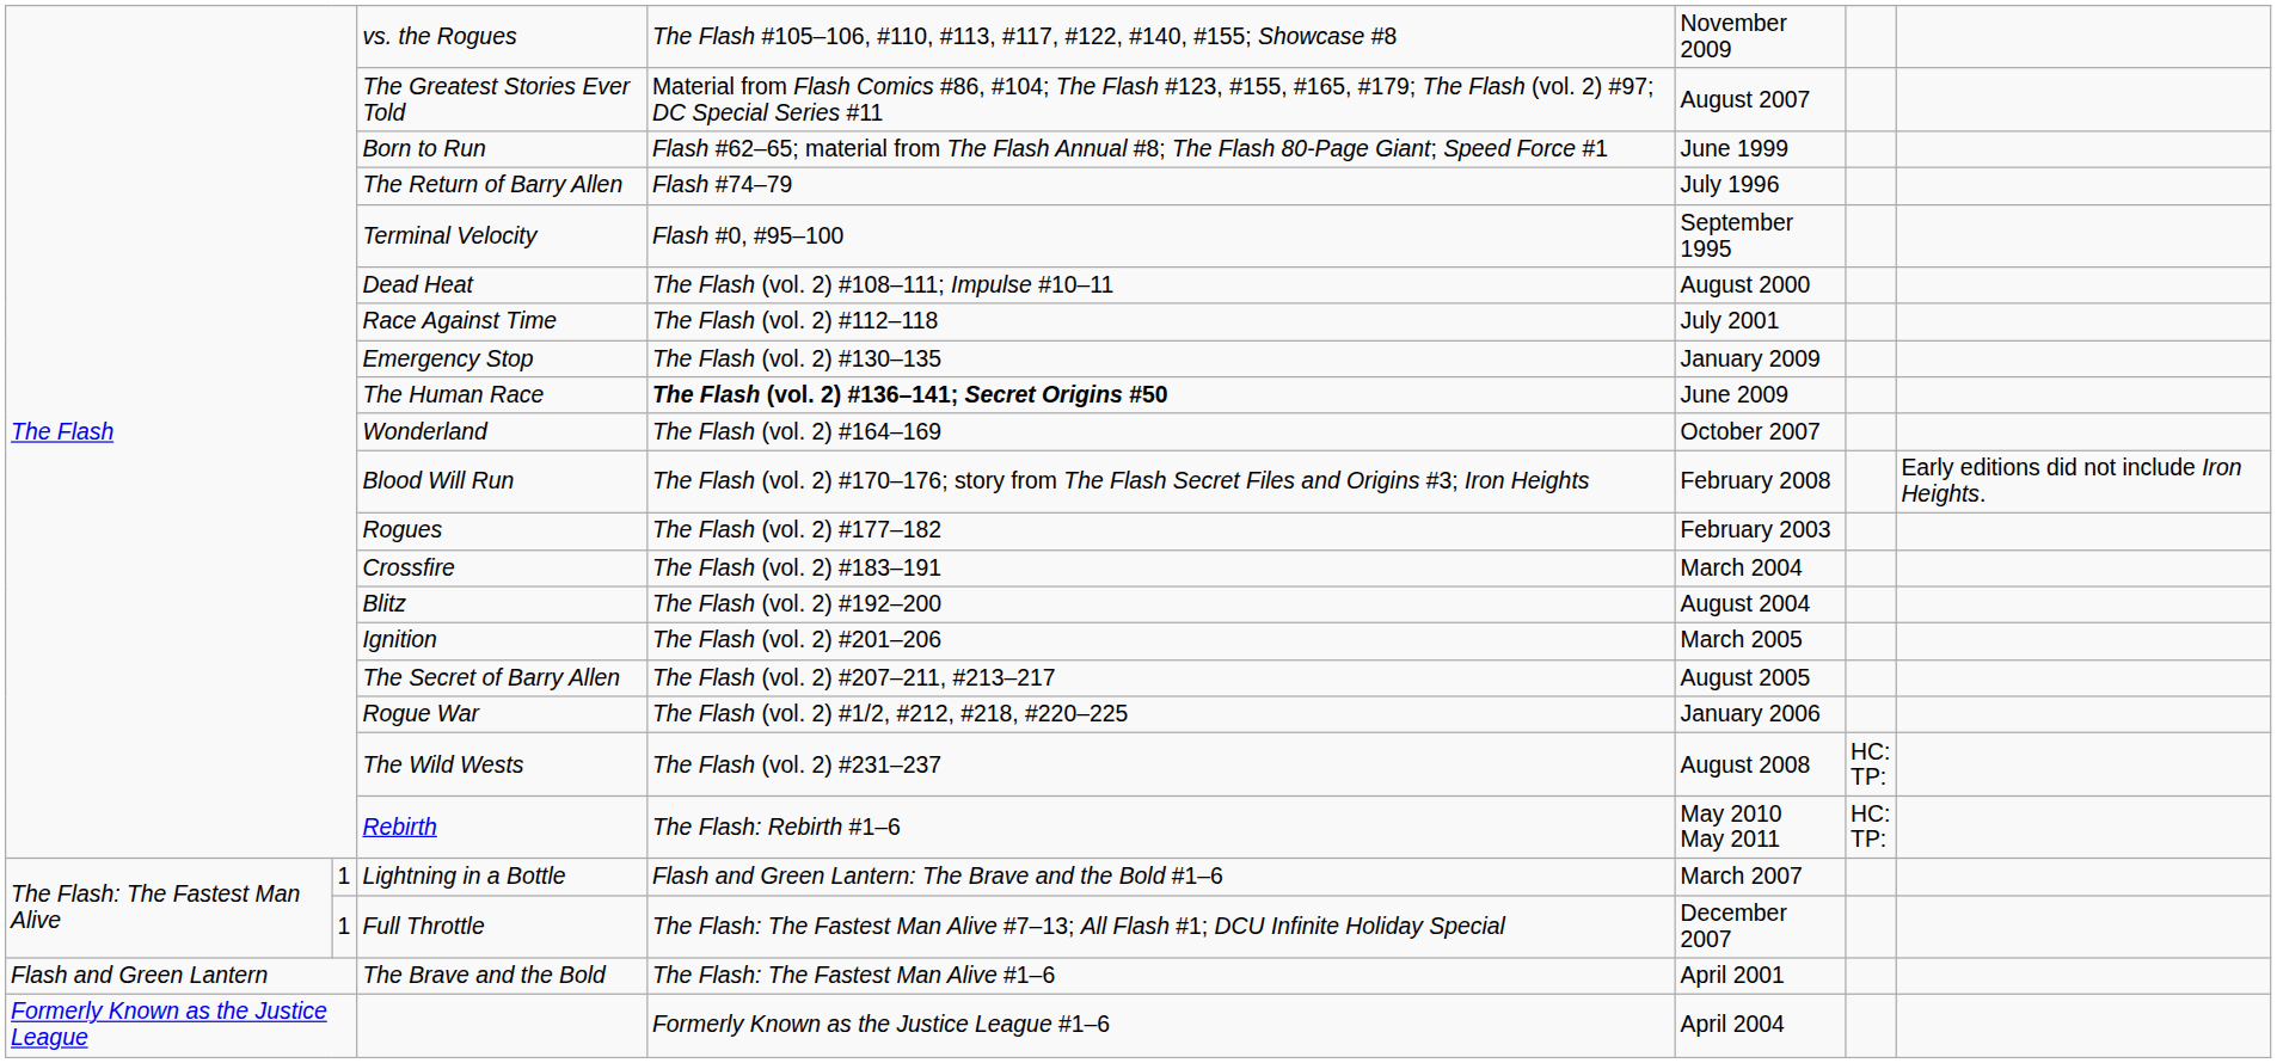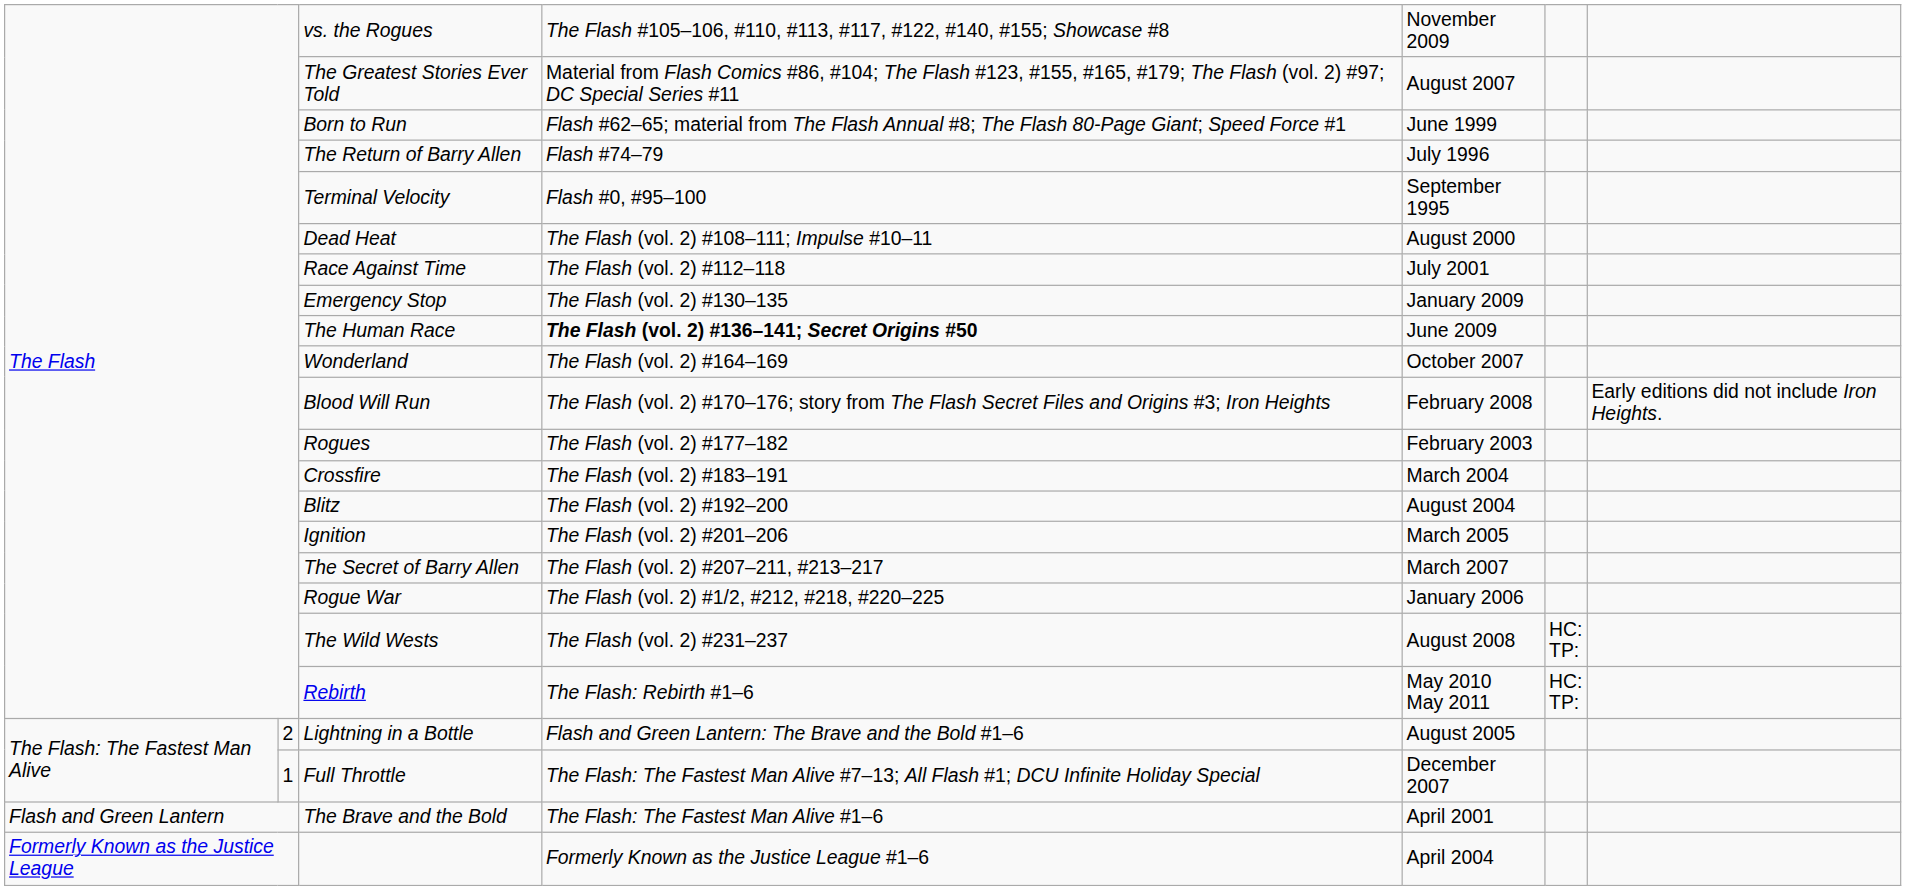 <table class="wikitable">
 <tr>
 <td colspan="2" rowspan="19"><em><a href='#'>The Flash</a></em></td>
 <td><em>vs. the Rogues</em></td>
 <td><em>The Flash</em> #105–106, #110, #113, #117, #122, #140, #155; <em>Showcase</em> #8</td>
 <td>November 2009</td>
 <td></td>
 <td></td>
 </tr>
 <tr>
 <td><em>The Greatest Stories Ever Told</em></td>
 <td>Material from <em>Flash Comics</em> #86, #104; <em>The Flash</em> #123, #155, #165, #179; <em>The Flash</em> (vol. 2) #97; <em>DC Special Series</em> #11</td>
 <td>August 2007</td>
 <td></td>
 <td></td>
 </tr>
 <tr>
 <td><em>Born to Run</em></td>
 <td><em>Flash</em> #62–65; material from <em>The Flash Annual</em> #8; <em>The Flash 80-Page Giant</em>; <em>Speed Force</em> #1</td>
 <td>June 1999</td>
 <td></td>
 <td></td>
 </tr>
 <tr>
 <td><em>The Return of Barry Allen</em></td>
 <td><em>Flash</em> #74–79</td>
 <td>July 1996</td>
 <td></td>
 <td></td>
 </tr>
 <tr>
 <td><em>Terminal Velocity</em></td>
 <td><em>Flash</em> #0, #95–100</td>
 <td>September 1995</td>
 <td></td>
 <td></td>
 </tr>
 <tr>
 <td><em>Dead Heat</em></td>
 <td><em>The Flash</em> (vol. 2) #108–111; <em>Impulse</em> #10–11</td>
 <td>August 2000</td>
 <td></td>
 <td></td>
 </tr>
 <tr>
 <td><em>Race Against Time</em></td>
 <td><em>The Flash</em> (vol. 2) #112–118</td>
 <td>July 2001</td>
 <td></td>
 <td></td>
 </tr>
 <tr>
 <td><em>Emergency Stop</em></td>
 <td><em>The Flash</em> (vol. 2) #130–135</td>
 <td>January 2009</td>
 <td></td>
 <td></td>
 </tr>
 <tr>
 <td><em>The Human Race</em></td>
 <td><strong><em>The Flash</em> (vol. 2) #136–141; <em>Secret Origins</em> #50</strong></td>
 <td>June 2009</td>
 <td></td>
 <td></td>
 </tr>
 <tr>
 <td><em>Wonderland</em></td>
 <td><em>The Flash</em> (vol. 2) #164–169</td>
 <td>October 2007</td>
 <td></td>
 <td></td>
 </tr>
 <tr>
 <td><em>Blood Will Run</em></td>
 <td><em>The Flash</em> (vol. 2) #170–176; story from <em>The Flash Secret Files and Origins</em> #3; <em>Iron Heights</em></td>
 <td>February 2008</td>
 <td></td>
 <td>Early editions did not include <em>Iron Heights</em>.</td>
 </tr>
 <tr>
 <td><em>Rogues</em></td>
 <td><em>The Flash</em> (vol. 2) #177–182</td>
 <td>February 2003</td>
 <td></td>
 <td></td>
 </tr>
 <tr>
 <td><em>Crossfire</em></td>
 <td><em>The Flash</em> (vol. 2) #183–191</td>
 <td>March 2004</td>
 <td></td>
 <td></td>
 </tr>
 <tr>
 <td><em>Blitz</em></td>
 <td><em>The Flash</em> (vol. 2) #192–200</td>
 <td>August 2004</td>
 <td></td>
 <td></td>
 </tr>
 <tr>
 <td><em>Ignition</em></td>
 <td><em>The Flash</em> (vol. 2) #201–206</td>
 <td>March 2005</td>
 <td></td>
 <td></td>
 </tr>
 <tr>
 <td><em>The Secret of Barry Allen</em></td>
 <td><em>The Flash</em> (vol. 2) #207–211, #213–217</td>
-<td>August 2005</td>
+<td>March 2007</td>
 <td></td>
 <td></td>
 </tr>
 <tr>
 <td><em>Rogue War</em></td>
 <td><em>The Flash</em> (vol. 2) #1/2, #212, #218, #220–225</td>
 <td>January 2006</td>
 <td></td>
 <td></td>
 </tr>
 <tr>
 <td><em>The Wild Wests</em></td>
 <td><em>The Flash</em> (vol. 2) #231–237</td>
 <td>August 2008</td>
 <td>HC: <br>TP: </td>
 <td></td>
 </tr>
 <tr>
 <td><em><a href='#'>Rebirth</a></em></td>
 <td><em>The Flash: Rebirth</em> #1–6</td>
 <td>May 2010<br>May 2011</td>
 <td style=white-space:nowrap>HC: <br>TP: </td>
 <td></td>
 </tr>
 <tr>
 <td rowspan="2"><em>The Flash: The Fastest Man Alive</em></td>
-<td>1</td>
+<td>2</td>
 <td><em>Lightning in a Bottle</em></td>
 <td><em>Flash and Green Lantern: The Brave and the Bold</em> #1–6</td>
-<td>March 2007</td>
+<td>August 2005</td>
 <td></td>
 <td></td>
 </tr>
 <tr>
 <td>1</td>
 <td><em>Full Throttle</em></td>
 <td><em>The Flash: The Fastest Man Alive</em> #7–13; <em>All Flash</em> #1; <em>DCU Infinite Holiday Special</em></td>
 <td>December 2007</td>
 <td></td>
 <td></td>
 </tr>
 <tr>
 <td colspan="2"><em>Flash and Green Lantern</em></td>
 <td><em>The Brave and the Bold</em></td>
 <td><em>The Flash: The Fastest Man Alive</em> #1–6</td>
 <td>April 2001</td>
 <td></td>
 <td></td>
 </tr>
 <tr>
 <td colspan="2"><em><a href='#'>Formerly Known as the Justice League</a></em></td>
 <td></td>
 <td><em>Formerly Known as the Justice League</em> #1–6</td>
 <td>April 2004</td>
 <td></td>
 <td></td>
 </tr>
 </table>
